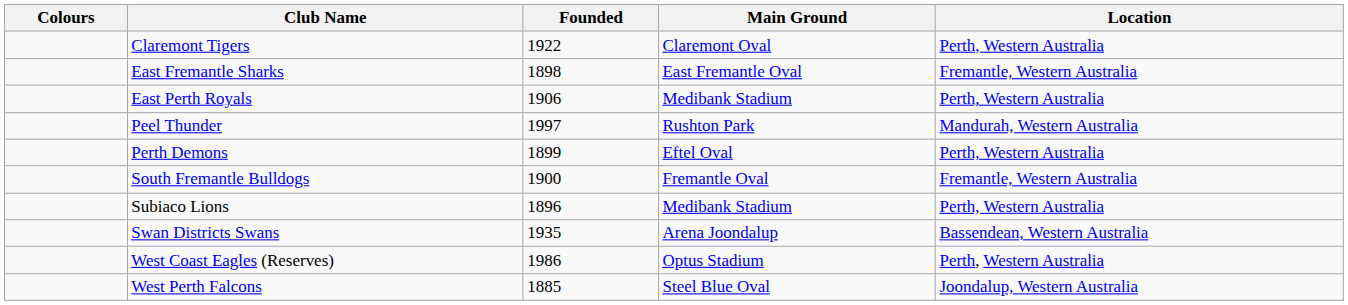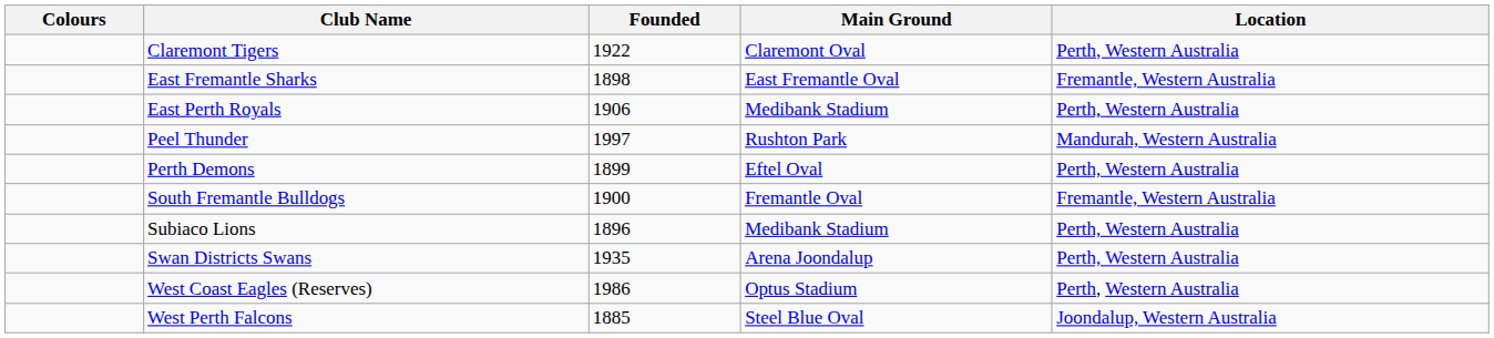 <table class="wikitable" style="width:100%">
 <tr>
 <th>Colours</th>
 <th>Club Name</th>
 <th>Founded</th>
 <th>Main Ground</th>
 <th>Location</th>
 </tr>
 <tr>
 <td></td>
 <td><a href='#'>Claremont Tigers</a></td>
 <td>1922</td>
 <td><a href='#'>Claremont Oval</a></td>
 <td><a href='#'>Perth, Western Australia</a></td>
 </tr>
 <tr>
 <td></td>
 <td><a href='#'>East Fremantle Sharks</a></td>
 <td>1898</td>
 <td><a href='#'>East Fremantle Oval</a></td>
 <td><a href='#'>Fremantle, Western Australia</a></td>
 </tr>
 <tr>
 <td></td>
 <td><a href='#'>East Perth Royals</a></td>
 <td>1906</td>
 <td><a href='#'>Medibank Stadium</a></td>
 <td><a href='#'>Perth, Western Australia</a></td>
 </tr>
 <tr>
 <td></td>
 <td><a href='#'>Peel Thunder</a></td>
 <td>1997</td>
 <td><a href='#'>Rushton Park</a></td>
 <td><a href='#'>Mandurah, Western Australia</a></td>
 </tr>
 <tr>
 <td></td>
 <td><a href='#'>Perth Demons</a></td>
 <td>1899</td>
 <td><a href='#'>Eftel Oval</a></td>
 <td><a href='#'>Perth, Western Australia</a></td>
 </tr>
 <tr>
 <td></td>
 <td><a href='#'>South Fremantle Bulldogs</a></td>
 <td>1900</td>
 <td><a href='#'>Fremantle Oval</a></td>
 <td><a href='#'>Fremantle, Western Australia</a></td>
 </tr>
 <tr>
 <td Subiaco Football Club></td>
 <td>Subiaco Lions</td>
 <td>1896</td>
 <td><a href='#'>Medibank Stadium</a></td>
 <td><a href='#'>Perth, Western Australia</a></td>
 </tr>
 <tr>
 <td></td>
 <td><a href='#'>Swan Districts Swans</a></td>
 <td>1935</td>
 <td><a href='#'>Arena Joondalup</a></td>
-<td><a href='#'>Bassendean, Western Australia</a></td>
+<td><a href='#'>Perth, Western Australia</a></td>
 </tr>
 <tr>
 <td></td>
 <td><a href='#'>West Coast Eagles</a> (Reserves)</td>
 <td>1986</td>
 <td><a href='#'>Optus Stadium</a></td>
 <td><a href='#'>Perth</a>, <a href='#'>Western Australia</a></td>
 </tr>
 <tr>
 <td></td>
 <td><a href='#'>West Perth Falcons</a></td>
 <td>1885</td>
 <td><a href='#'>Steel Blue Oval</a></td>
 <td><a href='#'>Joondalup, Western Australia</a></td>
 </tr>
 </table>
